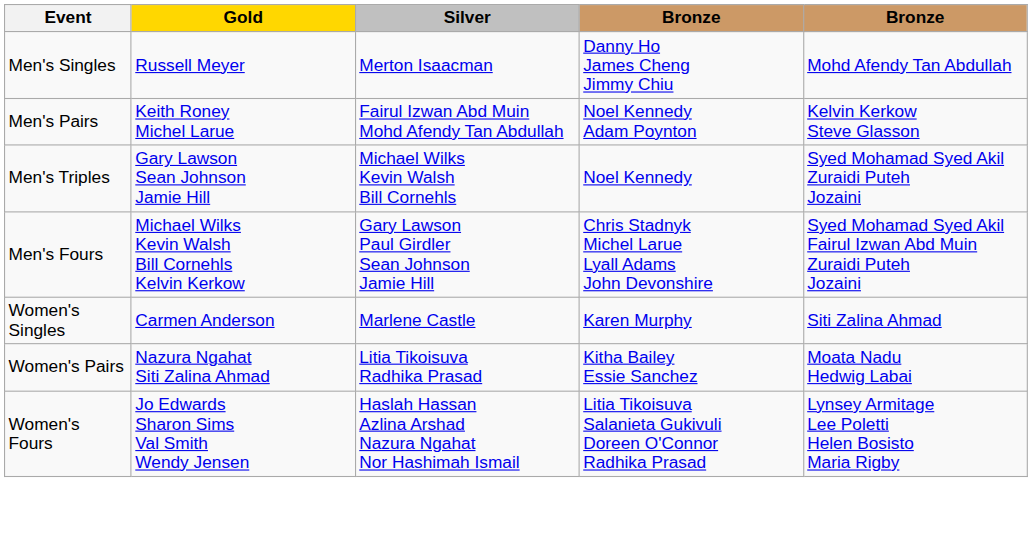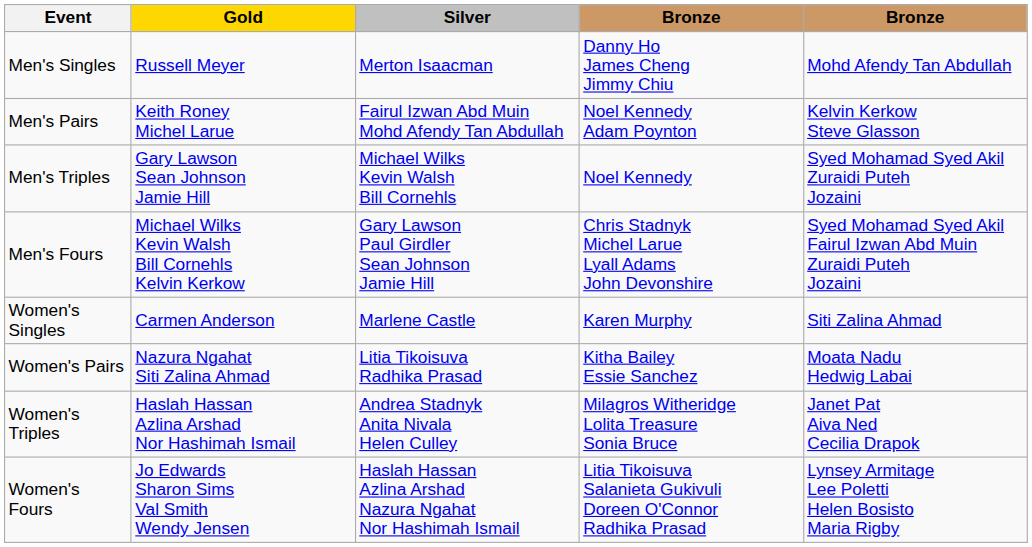 <table class="wikitable" style="font-size: 100%">
 <tr>
 <th width=110>Event</th>
 <th width=200 style="background-color: gold;">Gold</th>
 <th width=200 style="background-color: silver;">Silver</th>
 <th width=200 style="background-color: #cc9966;">Bronze</th>
 <th width=200 style="background-color: #cc9966;">Bronze</th>
 </tr>
 <tr>
 <td>Men's Singles</td>
 <td> <a href='#'>Russell Meyer</a></td>
 <td> <a href='#'>Merton Isaacman</a></td>
 <td> <a href='#'>Danny Ho</a><br><a href='#'>James Cheng</a><br><a href='#'>Jimmy Chiu</a></td>
 <td> <a href='#'>Mohd Afendy Tan Abdullah</a></td>
 </tr>
 <tr>
 <td>Men's Pairs</td>
 <td> <a href='#'>Keith Roney</a><br><a href='#'>Michel Larue</a></td>
 <td> <a href='#'>Fairul Izwan Abd Muin</a><br><a href='#'>Mohd Afendy Tan Abdullah</a></td>
 <td> <a href='#'>Noel Kennedy</a><br><a href='#'>Adam Poynton</a></td>
 <td> <a href='#'>Kelvin Kerkow</a><br><a href='#'>Steve Glasson</a></td>
 </tr>
 <tr>
 <td>Men's Triples</td>
 <td> <a href='#'>Gary Lawson</a><br><a href='#'>Sean Johnson</a><br><a href='#'>Jamie Hill</a></td>
 <td> <a href='#'>Michael Wilks</a><br><a href='#'>Kevin Walsh</a><br><a href='#'>Bill Cornehls</a></td>
 <td> <a href='#'>Noel Kennedy</a></td>
 <td> <a href='#'>Syed Mohamad Syed Akil</a><br><a href='#'>Zuraidi Puteh</a><br><a href='#'>Jozaini</a></td>
 </tr>
 <tr>
 <td>Men's Fours</td>
 <td> <a href='#'>Michael Wilks</a><br><a href='#'>Kevin Walsh</a><br><a href='#'>Bill Cornehls</a><br><a href='#'>Kelvin Kerkow</a></td>
 <td> <a href='#'>Gary Lawson</a><br><a href='#'>Paul Girdler</a><br><a href='#'>Sean Johnson</a><br><a href='#'>Jamie Hill</a></td>
 <td> <a href='#'>Chris Stadnyk</a><br><a href='#'>Michel Larue</a><br><a href='#'>Lyall Adams</a><br><a href='#'>John Devonshire</a></td>
 <td> <a href='#'>Syed Mohamad Syed Akil</a><br><a href='#'>Fairul Izwan Abd Muin</a><br><a href='#'>Zuraidi Puteh</a><br><a href='#'>Jozaini</a></td>
 </tr>
 <tr>
 <td>Women's Singles</td>
 <td> <a href='#'>Carmen Anderson</a></td>
 <td> <a href='#'>Marlene Castle</a></td>
 <td> <a href='#'>Karen Murphy</a></td>
 <td> <a href='#'>Siti Zalina Ahmad</a></td>
 </tr>
 <tr>
 <td>Women's Pairs</td>
 <td> <a href='#'>Nazura Ngahat</a><br> <a href='#'>Siti Zalina Ahmad</a></td>
 <td> <a href='#'>Litia Tikoisuva</a><br><a href='#'>Radhika Prasad</a></td>
 <td> <a href='#'>Kitha Bailey</a><br><a href='#'>Essie Sanchez</a></td>
 <td> <a href='#'>Moata Nadu</a><br><a href='#'>Hedwig Labai</a></td>
 </tr>
 <tr>
+<td>Women's Triples</td>
+<td> <a href='#'>Haslah Hassan</a><br> <a href='#'>Azlina Arshad</a><br><a href='#'>Nor Hashimah Ismail</a></td>
+<td> <a href='#'>Andrea Stadnyk</a><br><a href='#'>Anita Nivala</a><br><a href='#'>Helen Culley</a></td>
+<td> <a href='#'>Milagros Witheridge</a><br><a href='#'>Lolita Treasure</a><br><a href='#'>Sonia Bruce</a></td>
+<td> <a href='#'>Janet Pat</a><br><a href='#'>Aiva Ned</a><br><a href='#'>Cecilia Drapok</a></td>
+</tr>
+<tr>
 <td>Women's Fours</td>
 <td> <a href='#'>Jo Edwards</a><br><a href='#'>Sharon Sims</a><br><a href='#'>Val Smith</a><br><a href='#'>Wendy Jensen</a></td>
 <td> <a href='#'>Haslah Hassan</a><br><a href='#'>Azlina Arshad</a><br><a href='#'>Nazura Ngahat</a><br><a href='#'>Nor Hashimah Ismail</a></td>
 <td> <a href='#'>Litia Tikoisuva</a><br><a href='#'>Salanieta Gukivuli</a><br><a href='#'>Doreen O'Connor</a><br><a href='#'>Radhika Prasad</a></td>
 <td> <a href='#'>Lynsey Armitage</a><br><a href='#'>Lee Poletti</a><br><a href='#'>Helen Bosisto</a><br><a href='#'>Maria Rigby</a></td>
 </tr>
 </table>
